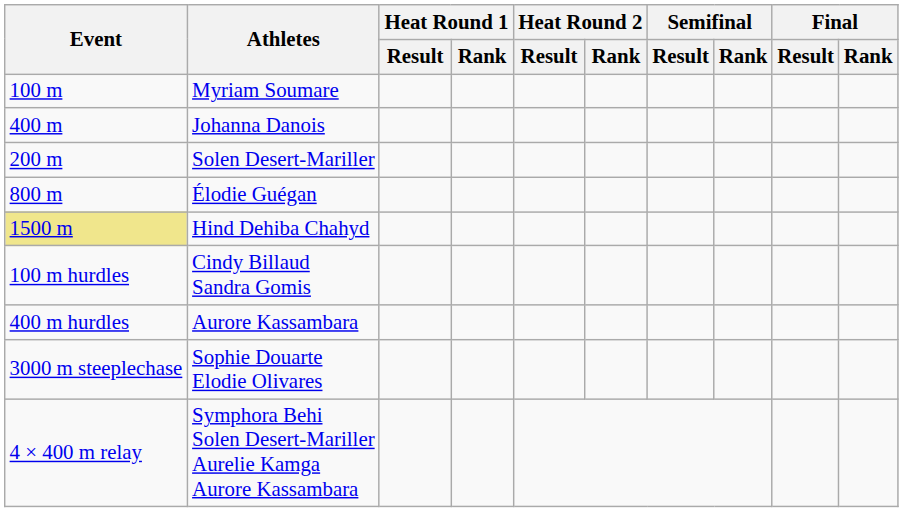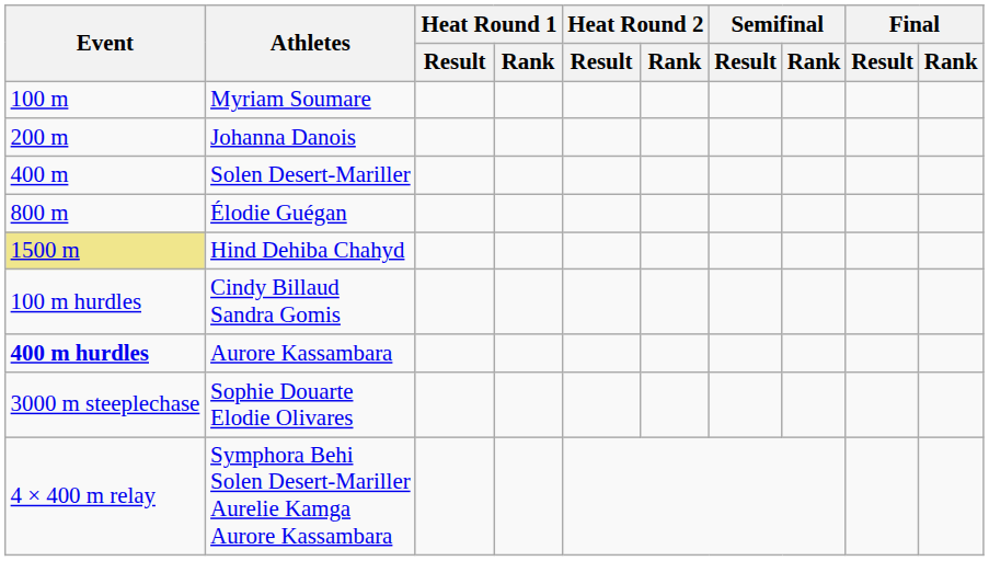 <table class="wikitable" border="1" style="font-size:90%">
 <tr>
 <th rowspan="2">Event</th>
 <th rowspan="2">Athletes</th>
 <th colspan="2">Heat Round 1</th>
 <th colspan="2">Heat Round 2</th>
 <th colspan="2">Semifinal</th>
 <th colspan="2">Final</th>
 </tr>
 <tr>
 <th>Result</th>
 <th>Rank</th>
 <th>Result</th>
 <th>Rank</th>
 <th>Result</th>
 <th>Rank</th>
 <th>Result</th>
 <th>Rank</th>
 </tr>
 <tr>
 <td><a href='#'>100 m</a></td>
 <td><a href='#'>Myriam Soumare</a></td>
 <td align=center></td>
 <td align=center></td>
 <td align=center></td>
 <td align=center></td>
 <td align=center></td>
 <td align=center></td>
 <td align=center></td>
 <td align=center></td>
 </tr>
 <tr>
-<td><a href='#'>400 m</a></td>
+<td><a href='#'>200 m</a></td>
 <td><a href='#'>Johanna Danois</a></td>
 <td align=center></td>
 <td align=center></td>
 <td align=center></td>
 <td align=center></td>
 <td align=center></td>
 <td align=center></td>
 <td align=center></td>
 <td align=center></td>
 </tr>
 <tr>
-<td><a href='#'>200 m</a></td>
+<td><a href='#'>400 m</a></td>
 <td><a href='#'>Solen Desert-Mariller</a></td>
 <td align=center></td>
 <td align=center></td>
 <td align=center></td>
 <td align=center></td>
 <td align=center></td>
 <td align=center></td>
 <td align=center></td>
 <td align=center></td>
 </tr>
 <tr>
 <td><a href='#'>800 m</a></td>
 <td><a href='#'>Élodie Guégan</a></td>
 <td align=center></td>
 <td align=center></td>
 <td align=center></td>
 <td align=center></td>
 <td align=center></td>
 <td align=center></td>
 <td align=center></td>
 <td align=center></td>
 </tr>
 <tr>
 <td style="background: khaki;"><a href='#'>1500 m</a></td>
 <td><a href='#'>Hind Dehiba Chahyd</a></td>
 <td align=center></td>
 <td align=center></td>
 <td align=center></td>
 <td align=center></td>
 <td align=center></td>
 <td align=center></td>
 <td align=center></td>
 <td align=center></td>
 </tr>
 <tr>
 <td><a href='#'>100 m hurdles</a></td>
 <td><a href='#'>Cindy Billaud</a><br><a href='#'>Sandra Gomis</a></td>
 <td align=center></td>
 <td align=center></td>
 <td align=center></td>
 <td align=center></td>
 <td align=center></td>
 <td align=center></td>
 <td align=center></td>
 <td align=center></td>
 </tr>
 <tr>
-<td><a href='#'>400 m hurdles</a></td>
+<td><strong><a href='#'>400 m hurdles</a></strong></td>
 <td><a href='#'>Aurore Kassambara</a></td>
 <td align=center></td>
 <td align=center></td>
 <td align=center></td>
 <td align=center></td>
 <td align=center></td>
 <td align=center></td>
 <td align=center></td>
 <td align=center></td>
 </tr>
 <tr>
 <td><a href='#'>3000 m steeplechase</a></td>
 <td><a href='#'>Sophie Douarte</a><br><a href='#'>Elodie Olivares</a></td>
 <td align=center></td>
 <td align=center></td>
 <td align=center></td>
 <td align=center></td>
 <td align=center></td>
 <td align=center></td>
 <td align=center></td>
 <td align=center></td>
 </tr>
 <tr>
 <td><a href='#'>4 × 400 m relay</a></td>
 <td><a href='#'>Symphora Behi</a><br><a href='#'>Solen Desert-Mariller</a><br><a href='#'>Aurelie Kamga</a><br><a href='#'>Aurore Kassambara</a></td>
 <td align=center></td>
 <td align=center></td>
 <td align=center colspan="4"></td>
 <td align=center></td>
 <td align=center></td>
 </tr>
 </table>
